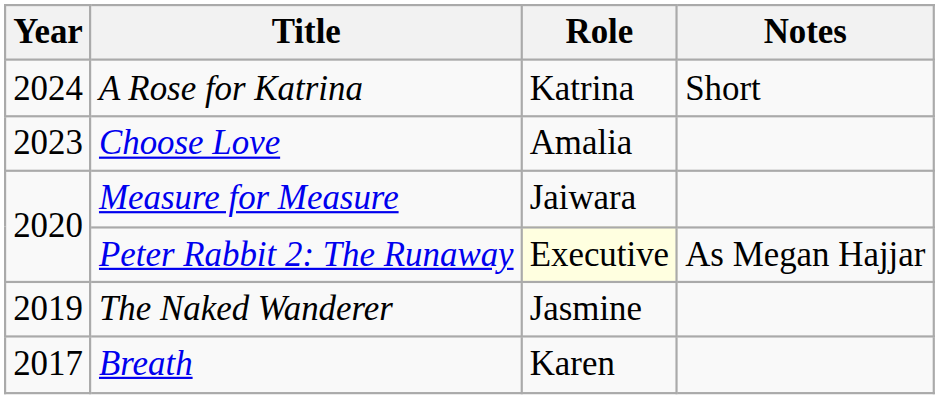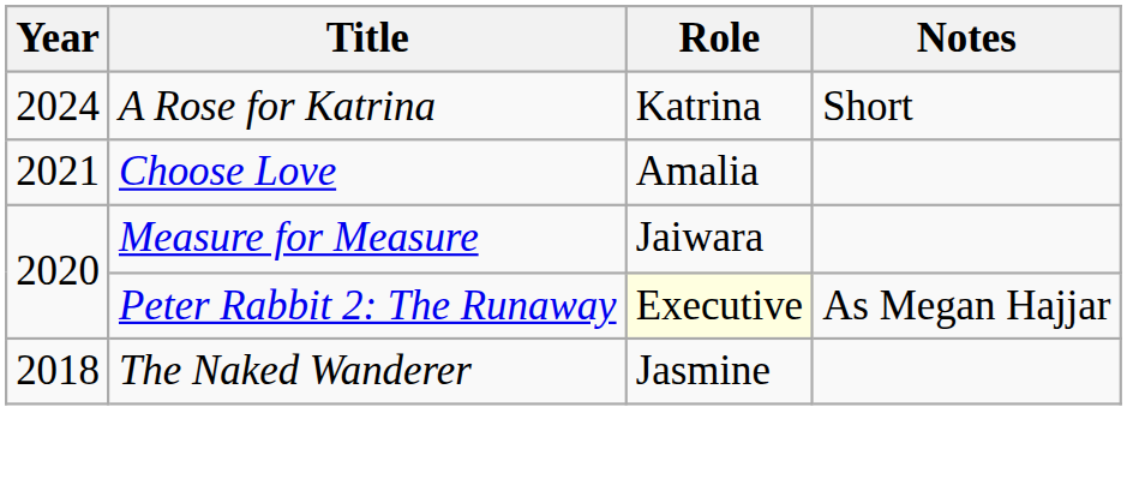 <table class="wikitable sortable">
 <tr>
 <th>Year</th>
 <th>Title</th>
 <th>Role</th>
 <th>Notes</th>
 </tr>
 <tr>
 <td>2024</td>
 <td><em>A Rose for Katrina</em></td>
 <td>Katrina</td>
 <td>Short</td>
 </tr>
 <tr>
-<td>2023</td>
+<td>2021</td>
 <td><em><a href='#'>Choose Love</a></em></td>
 <td>Amalia</td>
 <td></td>
 </tr>
 <tr>
 <td rowspan="2">2020</td>
 <td><em><a href='#'>Measure for Measure</a></em></td>
 <td>Jaiwara</td>
 <td></td>
 </tr>
 <tr>
 <td><em><a href='#'>Peter Rabbit 2: The Runaway</a></em></td>
 <td style="background: lightyellow;">Executive</td>
 <td>As Megan Hajjar</td>
 </tr>
 <tr>
-<td>2019</td>
+<td>2018</td>
 <td><em>The Naked Wanderer</em></td>
 <td>Jasmine</td>
 <td></td>
 </tr>
-<tr>
-<td>2017</td>
-<td><em><a href='#'>Breath</a></em></td>
-<td>Karen</td>
-<td></td>
-</tr>
 </table>
